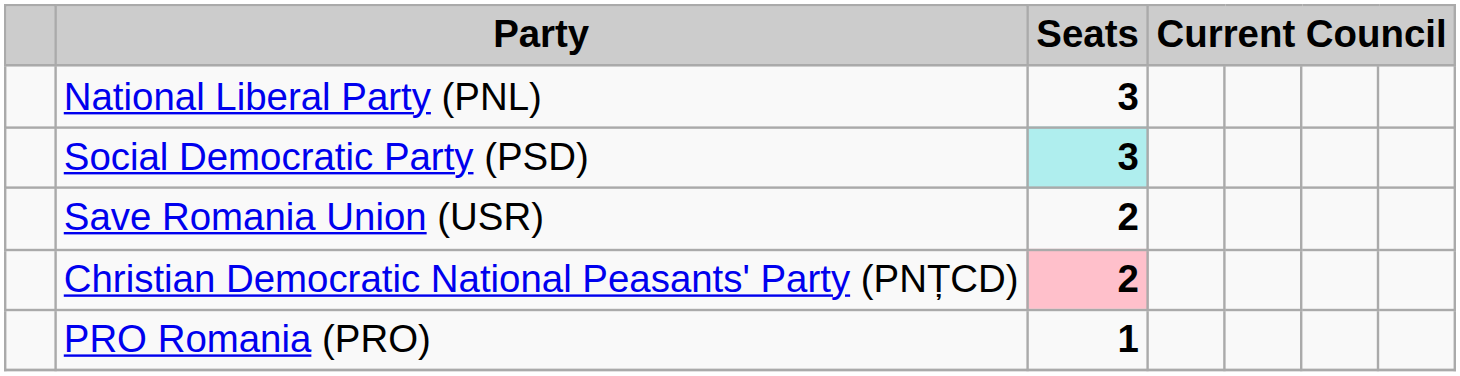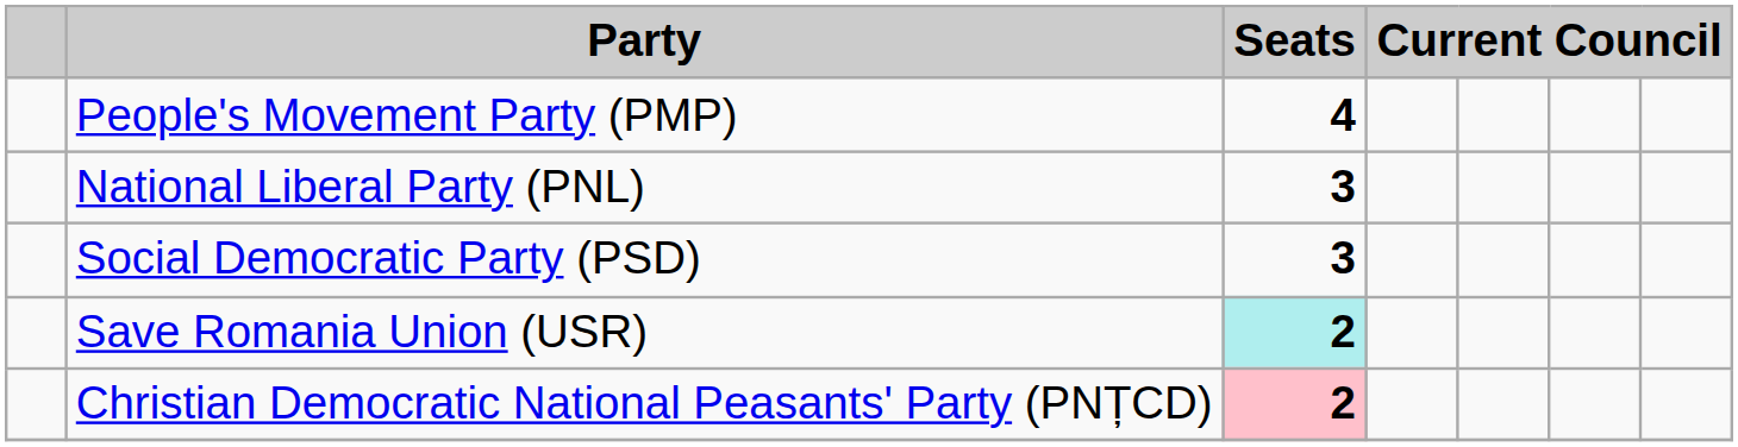 <table class="wikitable">
 <tr>
 <th style="background:#ccc">   </th>
 <th style="background:#ccc">Party</th>
 <th style="background:#ccc">Seats</th>
 <th style="background:#ccc" colspan="4">Current Council</th>
+</tr>
+<tr>
+<td>  </td>
+<td><a href='#'>People's Movement Party</a> (PMP)</td>
+<td style="text-align: right"><strong>4</strong></td>
+<td>  </td>
+<td>  </td>
+<td>  </td>
+<td>  </td>
 </tr>
 <tr>
 <td>  </td>
 <td><a href='#'>National Liberal Party</a> (PNL)</td>
 <td style="text-align: right"><strong>3</strong></td>
 <td>  </td>
 <td>  </td>
 <td>  </td>
 <td> </td>
 </tr>
 <tr>
 <td>  </td>
 <td><a href='#'>Social Democratic Party</a> (PSD)</td>
-<td style="background: paleturquoise; text-align: right"><strong>3</strong></td>
+<td style="text-align: right"><strong>3</strong></td>
 <td>  </td>
 <td>  </td>
 <td>  </td>
 <td> </td>
 </tr>
 <tr>
 <td>  </td>
 <td><a href='#'>Save Romania Union</a> (USR)</td>
-<td style="text-align: right"><strong>2</strong></td>
+<td style="background: paleturquoise; text-align: right"><strong>2</strong></td>
 <td>  </td>
 <td>  </td>
 <td> </td>
 <td> </td>
 </tr>
 <tr>
 <td>  </td>
 <td><a href='#'>Christian Democratic National Peasants' Party</a> (PNȚCD)</td>
 <td style="background: pink; text-align: right"><strong>2</strong></td>
 <td>  </td>
 <td>  </td>
 <td> </td>
 <td> </td>
 </tr>
 <tr>
-<td>  </td>
-<td><a href='#'>PRO Romania</a> (PRO)</td>
-<td style="text-align: right"><strong>1</strong></td>
-<td>  </td>
-<td> </td>
-<td> </td>
-<td> </td>
-</tr>
-<tr>
 </tr>
 </table>
